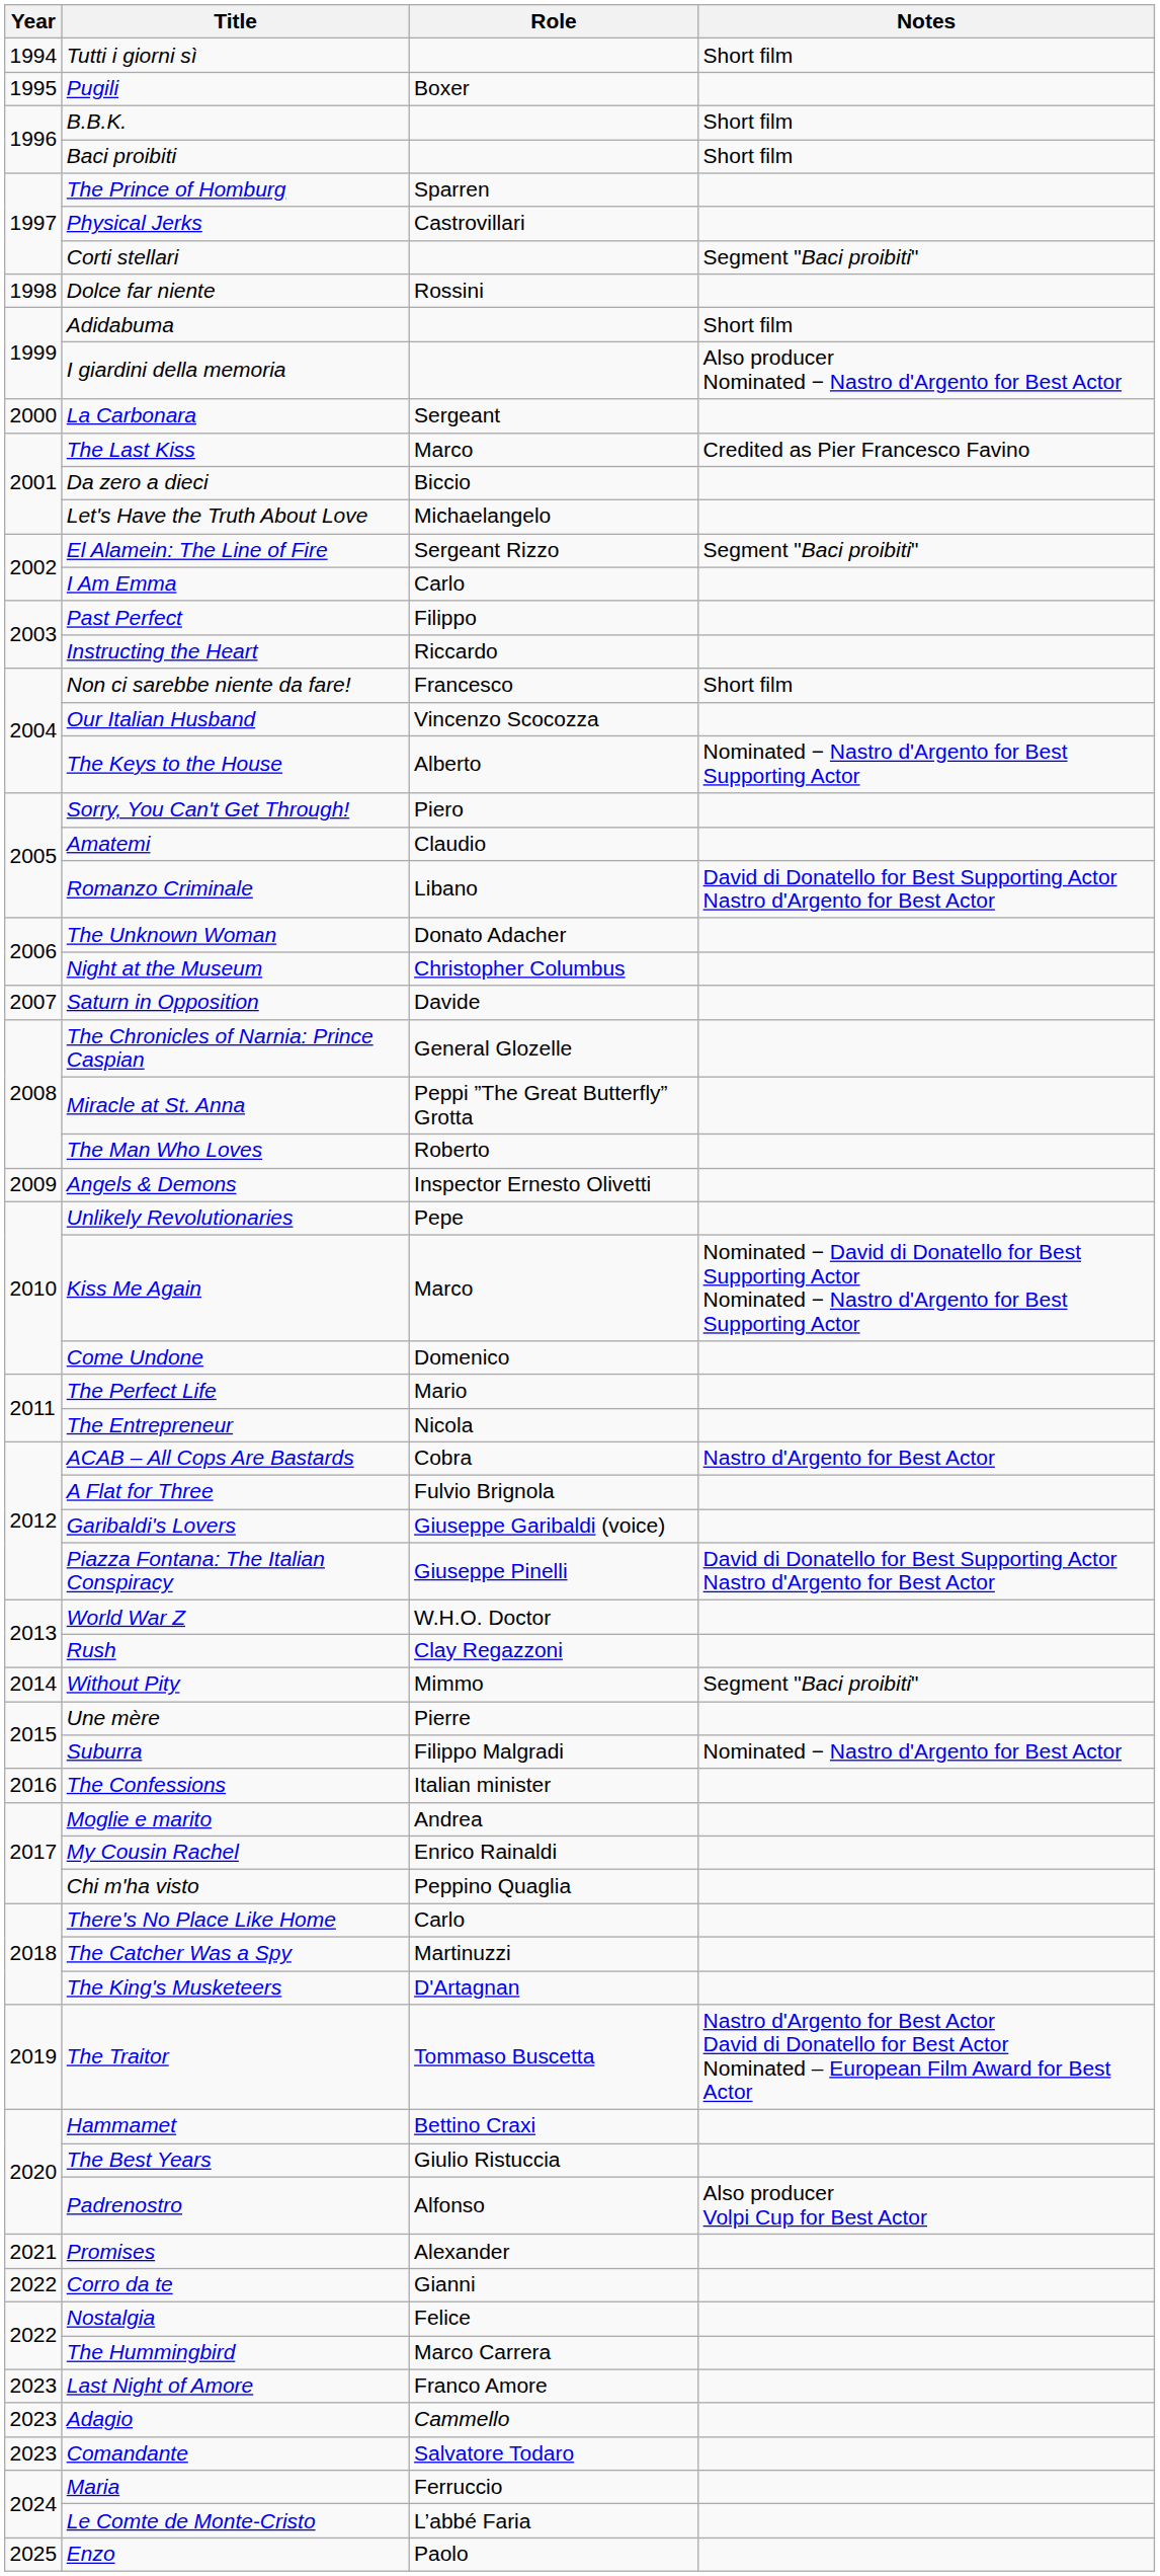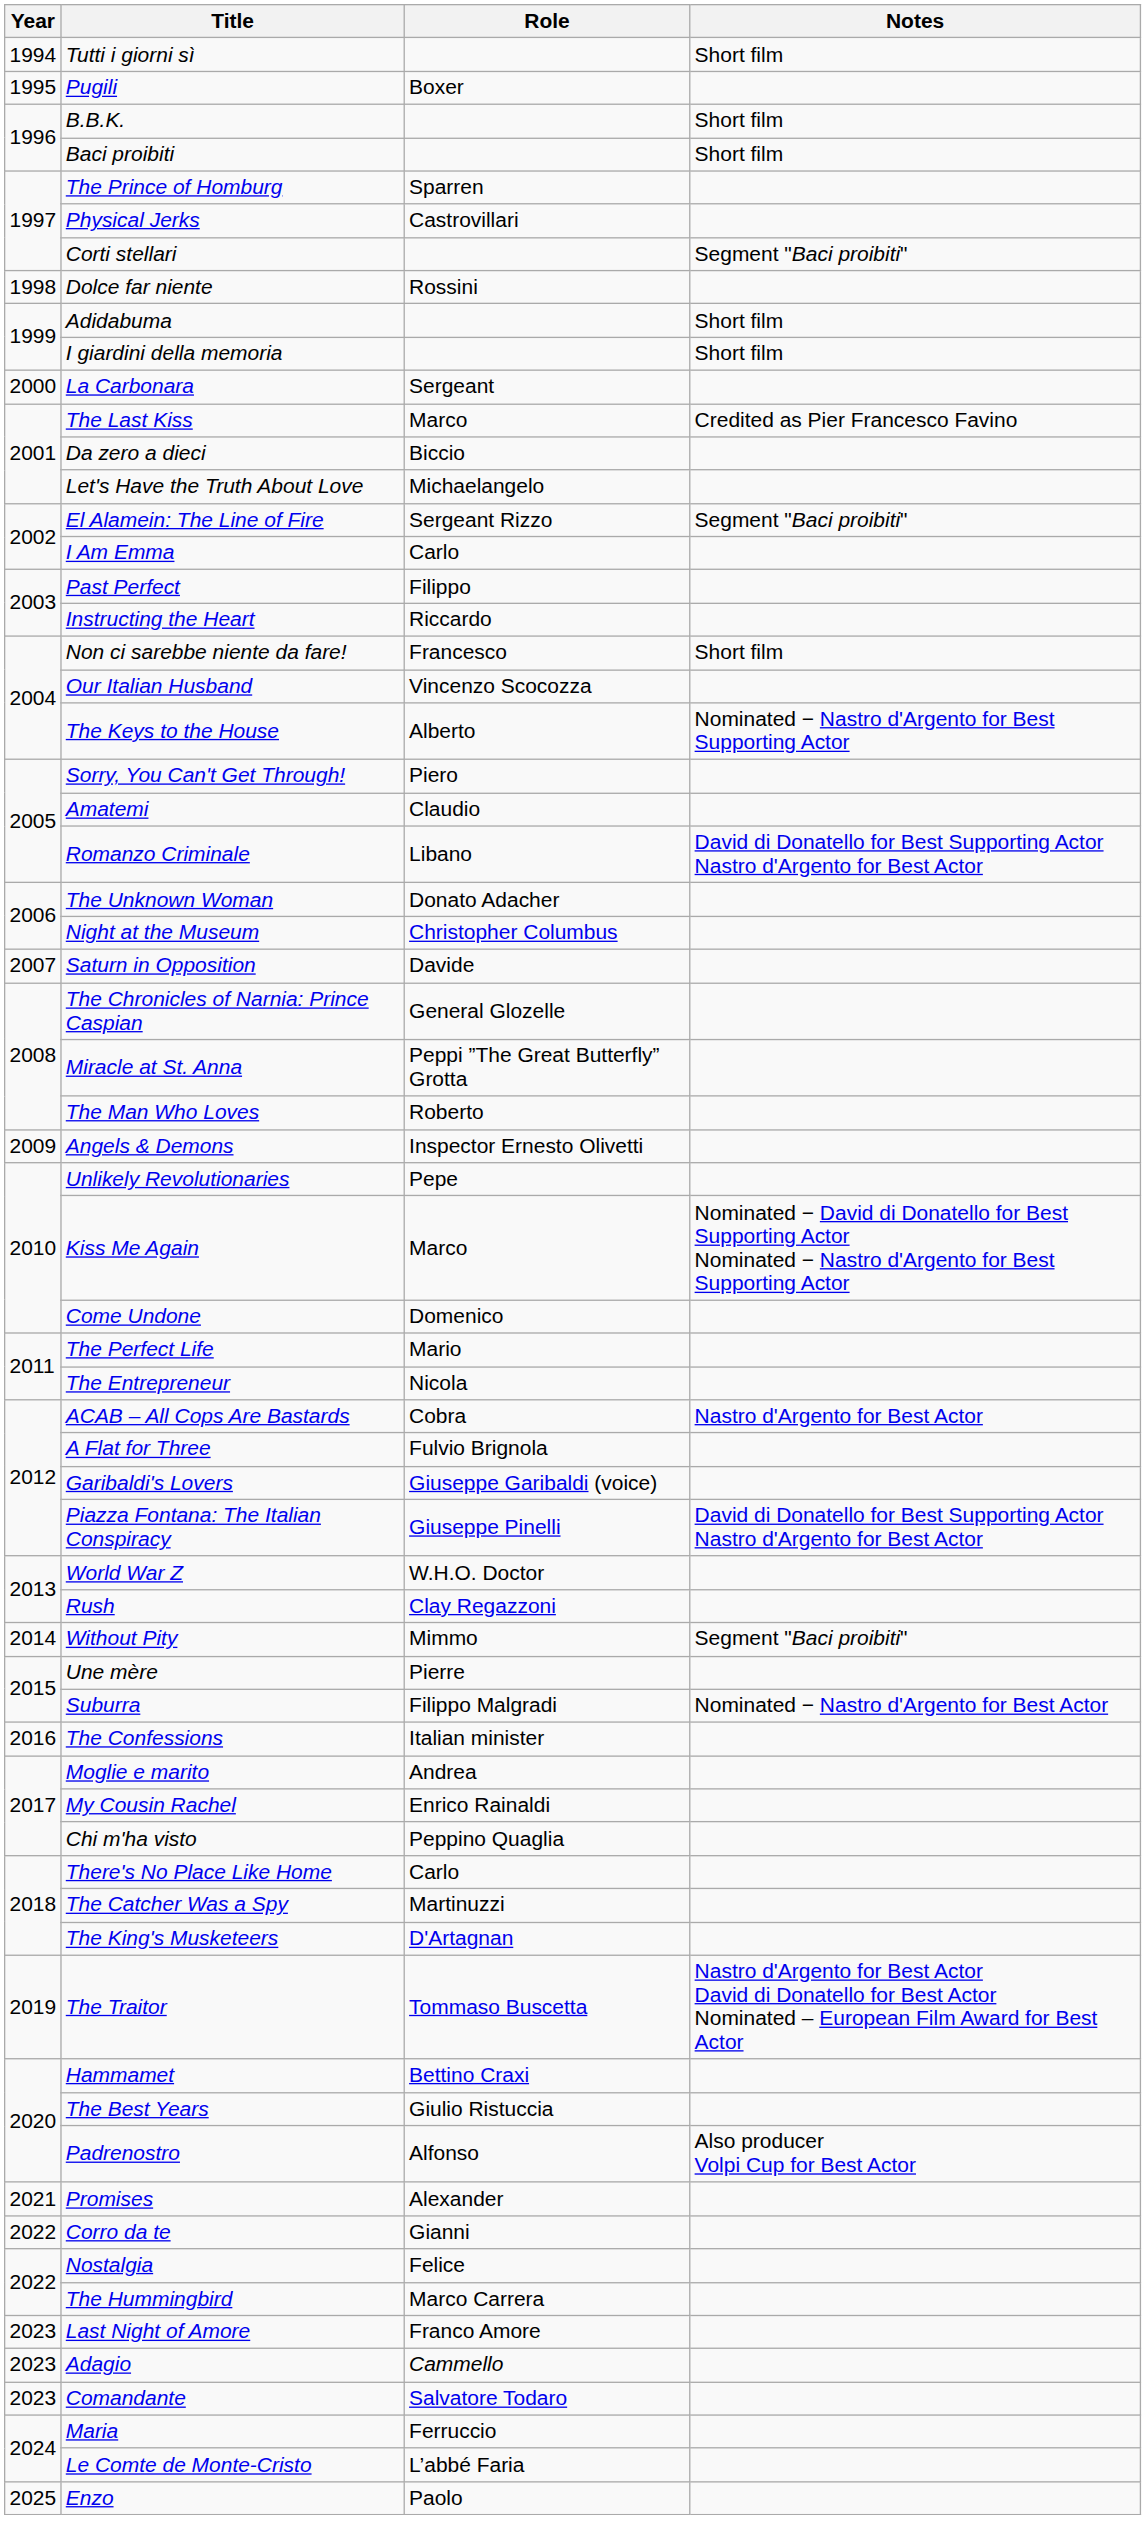 <table class="wikitable plainrowheaders sortable"  style=font-size:100%>
 <tr>
 <th scope="col">Year</th>
 <th scope="col">Title</th>
 <th scope="col" class="unsortable">Role</th>
 <th scope="col" class="unsortable">Notes</th>
 </tr>
 <tr>
 <td>1994</td>
 <td><em>Tutti i giorni sì</em></td>
 <td></td>
 <td>Short film</td>
 </tr>
 <tr>
 <td>1995</td>
 <td><em><a href='#'>Pugili</a></em></td>
 <td>Boxer</td>
 <td></td>
 </tr>
 <tr>
 <td rowspan="2">1996</td>
 <td><em>B.B.K.</em></td>
 <td></td>
 <td>Short film</td>
 </tr>
 <tr>
 <td><em>Baci proibiti</em></td>
 <td></td>
 <td>Short film</td>
 </tr>
 <tr>
 <td rowspan="3">1997</td>
 <td><em><a href='#'>The Prince of Homburg</a></em></td>
 <td>Sparren</td>
 <td></td>
 </tr>
 <tr>
 <td><em><a href='#'>Physical Jerks</a></em></td>
 <td>Castrovillari</td>
 <td></td>
 </tr>
 <tr>
 <td><em>Corti stellari</em></td>
 <td></td>
 <td>Segment "<em>Baci proibiti</em>"</td>
 </tr>
 <tr>
 <td>1998</td>
 <td><em>Dolce far niente</em></td>
 <td>Rossini</td>
 <td></td>
 </tr>
 <tr>
 <td rowspan="2">1999</td>
 <td><em>Adidabuma</em></td>
 <td></td>
 <td>Short film</td>
 </tr>
 <tr>
 <td><em>I giardini della memoria</em></td>
 <td></td>
-<td>Also producer<br>Nominated − <a href='#'>Nastro d'Argento for Best Actor</a></td>
+<td>Short film</td>
 </tr>
 <tr>
 <td>2000</td>
 <td><em><a href='#'>La Carbonara</a></em></td>
 <td>Sergeant</td>
 <td></td>
 </tr>
 <tr>
 <td rowspan="3">2001</td>
 <td><em><a href='#'>The Last Kiss</a></em></td>
 <td>Marco</td>
 <td>Credited as Pier Francesco Favino</td>
 </tr>
 <tr>
 <td><em>Da zero a dieci</em></td>
 <td>Biccio</td>
 <td></td>
 </tr>
 <tr>
 <td><em>Let's Have the Truth About Love</em></td>
 <td>Michaelangelo</td>
 <td></td>
 </tr>
 <tr>
 <td rowspan="2">2002</td>
 <td><em><a href='#'>El Alamein: The Line of Fire</a></em></td>
 <td>Sergeant Rizzo</td>
 <td>Segment "<em>Baci proibiti</em>"</td>
 </tr>
 <tr>
 <td><em><a href='#'>I Am Emma</a></em></td>
 <td>Carlo</td>
 <td></td>
 </tr>
 <tr>
 <td rowspan=2>2003</td>
 <td><em><a href='#'>Past Perfect</a></em></td>
 <td>Filippo</td>
 <td></td>
 </tr>
 <tr>
 <td><em><a href='#'>Instructing the Heart</a></em></td>
 <td>Riccardo</td>
 <td></td>
 </tr>
 <tr>
 <td rowspan="3">2004</td>
 <td><em>Non ci sarebbe niente da fare!</em></td>
 <td>Francesco</td>
 <td>Short film</td>
 </tr>
 <tr>
 <td><em><a href='#'>Our Italian Husband</a></em></td>
 <td>Vincenzo Scocozza</td>
 <td></td>
 </tr>
 <tr>
 <td><em><a href='#'>The Keys to the House</a></em></td>
 <td>Alberto</td>
 <td>Nominated − <a href='#'>Nastro d'Argento for Best Supporting Actor</a></td>
 </tr>
 <tr>
 <td rowspan="3">2005</td>
 <td><em><a href='#'>Sorry, You Can't Get Through!</a></em></td>
 <td>Piero</td>
 <td></td>
 </tr>
 <tr>
 <td><em><a href='#'>Amatemi</a></em></td>
 <td>Claudio</td>
 <td></td>
 </tr>
 <tr>
 <td><em><a href='#'>Romanzo Criminale</a></em></td>
 <td>Libano</td>
 <td><a href='#'>David di Donatello for Best Supporting Actor</a><br><a href='#'>Nastro d'Argento for Best Actor</a></td>
 </tr>
 <tr>
 <td rowspan="2">2006</td>
 <td><em><a href='#'>The Unknown Woman</a></em></td>
 <td>Donato Adacher</td>
 <td></td>
 </tr>
 <tr>
 <td><em><a href='#'>Night at the Museum</a></em></td>
 <td><a href='#'>Christopher Columbus</a></td>
 <td></td>
 </tr>
 <tr>
 <td>2007</td>
 <td><em><a href='#'>Saturn in Opposition</a></em></td>
 <td>Davide</td>
 <td></td>
 </tr>
 <tr>
 <td rowspan="3">2008</td>
 <td><em><a href='#'>The Chronicles of Narnia: Prince Caspian</a></em></td>
 <td>General Glozelle</td>
 <td></td>
 </tr>
 <tr>
 <td><em><a href='#'>Miracle at St. Anna</a></em></td>
 <td>Peppi ”The Great Butterfly” Grotta</td>
 <td></td>
 </tr>
 <tr>
 <td><em><a href='#'>The Man Who Loves</a></em></td>
 <td>Roberto</td>
 <td></td>
 </tr>
 <tr>
 <td>2009</td>
 <td><em><a href='#'>Angels & Demons</a></em></td>
 <td>Inspector Ernesto Olivetti</td>
 <td></td>
 </tr>
 <tr>
 <td rowspan="3">2010</td>
 <td><em><a href='#'>Unlikely Revolutionaries</a></em></td>
 <td>Pepe</td>
 <td></td>
 </tr>
 <tr>
 <td><em><a href='#'>Kiss Me Again</a></em></td>
 <td>Marco</td>
 <td>Nominated − <a href='#'>David di Donatello for Best Supporting Actor</a><br>Nominated − <a href='#'>Nastro d'Argento for Best Supporting Actor</a></td>
 </tr>
 <tr>
 <td><em><a href='#'>Come Undone</a></em></td>
 <td>Domenico</td>
 <td></td>
 </tr>
 <tr>
 <td rowspan="2">2011</td>
 <td><em><a href='#'>The Perfect Life</a></em></td>
 <td>Mario</td>
 <td></td>
 </tr>
 <tr>
 <td><em><a href='#'>The Entrepreneur</a></em></td>
 <td>Nicola</td>
 <td></td>
 </tr>
 <tr>
 <td rowspan="4">2012</td>
 <td><em><a href='#'>ACAB – All Cops Are Bastards</a></em></td>
 <td>Cobra</td>
 <td><a href='#'>Nastro d'Argento for Best Actor</a></td>
 </tr>
 <tr>
 <td><em><a href='#'>A Flat for Three</a></em></td>
 <td>Fulvio Brignola</td>
 <td></td>
 </tr>
 <tr>
 <td><em><a href='#'>Garibaldi's Lovers</a></em></td>
 <td><a href='#'>Giuseppe Garibaldi</a> (voice)</td>
 <td></td>
 </tr>
 <tr>
 <td><em><a href='#'>Piazza Fontana: The Italian Conspiracy</a></em></td>
 <td><a href='#'>Giuseppe Pinelli</a></td>
 <td><a href='#'>David di Donatello for Best Supporting Actor</a><br><a href='#'>Nastro d'Argento for Best Actor</a></td>
 </tr>
 <tr>
 <td rowspan="2">2013</td>
 <td><em><a href='#'>World War Z</a></em></td>
 <td>W.H.O. Doctor</td>
 <td></td>
 </tr>
 <tr>
 <td><em><a href='#'>Rush</a></em></td>
 <td><a href='#'>Clay Regazzoni</a></td>
 <td></td>
 </tr>
 <tr>
 <td>2014</td>
 <td><em><a href='#'>Without Pity</a></em></td>
 <td>Mimmo</td>
 <td>Segment "<em>Baci proibiti</em>"</td>
 </tr>
 <tr>
 <td rowspan="2">2015</td>
 <td><em>Une mère</em></td>
 <td>Pierre</td>
 <td></td>
 </tr>
 <tr>
 <td><em><a href='#'>Suburra</a></em></td>
 <td>Filippo Malgradi</td>
 <td>Nominated − <a href='#'>Nastro d'Argento for Best Actor</a></td>
 </tr>
 <tr>
 <td>2016</td>
 <td><em><a href='#'>The Confessions</a></em></td>
 <td>Italian minister</td>
 <td></td>
 </tr>
 <tr>
 <td rowspan="3">2017</td>
 <td><em><a href='#'>Moglie e marito</a></em></td>
 <td>Andrea</td>
 <td></td>
 </tr>
 <tr>
 <td><em><a href='#'>My Cousin Rachel</a></em></td>
 <td>Enrico Rainaldi</td>
 <td></td>
 </tr>
 <tr>
 <td><em>Chi m'ha visto</em></td>
 <td>Peppino Quaglia</td>
 <td></td>
 </tr>
 <tr>
 <td rowspan="3">2018</td>
 <td><em><a href='#'>There's No Place Like Home</a></em></td>
 <td>Carlo</td>
 <td></td>
 </tr>
 <tr>
 <td><em><a href='#'>The Catcher Was a Spy</a></em></td>
 <td>Martinuzzi</td>
 <td></td>
 </tr>
 <tr>
 <td><em><a href='#'>The King's Musketeers</a></em></td>
 <td><a href='#'>D'Artagnan</a></td>
 <td></td>
 </tr>
 <tr>
 <td>2019</td>
 <td><em><a href='#'>The Traitor</a></em></td>
 <td><a href='#'>Tommaso Buscetta</a></td>
 <td><a href='#'>Nastro d'Argento for Best Actor</a><br><a href='#'>David di Donatello for Best Actor</a><br>Nominated – <a href='#'>European Film Award for Best Actor</a></td>
 </tr>
 <tr>
 <td rowspan="3">2020</td>
 <td><em><a href='#'>Hammamet</a></em></td>
 <td><a href='#'>Bettino Craxi</a></td>
 <td></td>
 </tr>
 <tr>
 <td><em><a href='#'>The Best Years</a></em></td>
 <td>Giulio Ristuccia</td>
 <td></td>
 </tr>
 <tr>
 <td><em><a href='#'>Padrenostro</a></em></td>
 <td>Alfonso</td>
 <td>Also producer<br><a href='#'>Volpi Cup for Best Actor</a></td>
 </tr>
 <tr>
 <td>2021</td>
 <td><em><a href='#'>Promises</a></em></td>
 <td>Alexander</td>
 <td></td>
 </tr>
 <tr>
 <td>2022</td>
 <td><em><a href='#'>Corro da te</a></em></td>
 <td>Gianni</td>
 <td></td>
 </tr>
 <tr>
 <td rowspan="2">2022</td>
 <td><em><a href='#'>Nostalgia</a></em></td>
 <td>Felice</td>
 <td></td>
 </tr>
 <tr>
 <td><em><a href='#'>The Hummingbird</a></em></td>
 <td>Marco Carrera</td>
 <td></td>
 </tr>
 <tr>
 <td>2023</td>
 <td><em><a href='#'>Last Night of Amore</a></em></td>
 <td>Franco Amore</td>
 <td></td>
 </tr>
 <tr>
 <td>2023</td>
 <td><em><a href='#'>Adagio</a></em></td>
 <td><em>Cammello</em></td>
 <td></td>
 </tr>
 <tr>
 <td>2023</td>
 <td><em><a href='#'>Comandante</a></em></td>
 <td><a href='#'>Salvatore Todaro</a></td>
 <td></td>
 </tr>
 <tr>
 <td rowspan="2">2024</td>
 <td><em><a href='#'>Maria</a></em></td>
 <td>Ferruccio</td>
 <td></td>
 </tr>
 <tr>
 <td><em><a href='#'>Le Comte de Monte-Cristo</a></em></td>
 <td>L’abbé Faria</td>
 <td></td>
 </tr>
 <tr>
 <td>2025</td>
 <td><em><a href='#'>Enzo</a></em></td>
 <td>Paolo</td>
 <td></td>
 </tr>
 </table>
